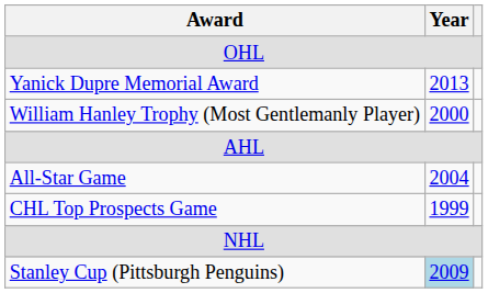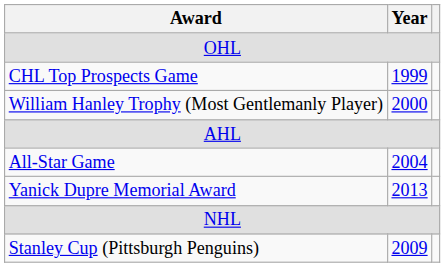 <table class="wikitable">
 <tr>
 <th>Award</th>
 <th>Year</th>
 <th></th>
 </tr>
 <tr ALIGN="center" bgcolor="#e0e0e0">
 <td colspan="3"><a href='#'>OHL</a></td>
 </tr>
 <tr>
-<td><a href='#'>Yanick Dupre Memorial Award</a></td>
-<td><a href='#'>2013</a></td>
+<td><a href='#'>CHL Top Prospects Game</a></td>
+<td><a href='#'>1999</a></td>
 <td></td>
 </tr>
 <tr>
 <td><a href='#'>William Hanley Trophy</a> (Most Gentlemanly Player)</td>
 <td><a href='#'>2000</a></td>
 <td></td>
 </tr>
 <tr ALIGN="center" bgcolor="#e0e0e0">
 <td colspan="3"><a href='#'>AHL</a></td>
 </tr>
 <tr>
 <td><a href='#'>All-Star Game</a></td>
 <td><a href='#'>2004</a></td>
 <td></td>
 </tr>
 <tr>
-<td><a href='#'>CHL Top Prospects Game</a></td>
-<td><a href='#'>1999</a></td>
+<td><a href='#'>Yanick Dupre Memorial Award</a></td>
+<td><a href='#'>2013</a></td>
 <td></td>
 </tr>
 <tr ALIGN="center" bgcolor="#e0e0e0">
 <td colspan="3"><a href='#'>NHL</a></td>
 </tr>
 <tr>
 <td><a href='#'>Stanley Cup</a> (Pittsburgh Penguins)</td>
-<td style="background: lightblue;"><a href='#'>2009</a></td>
+<td><a href='#'>2009</a></td>
 <td></td>
 </tr>
 </table>
